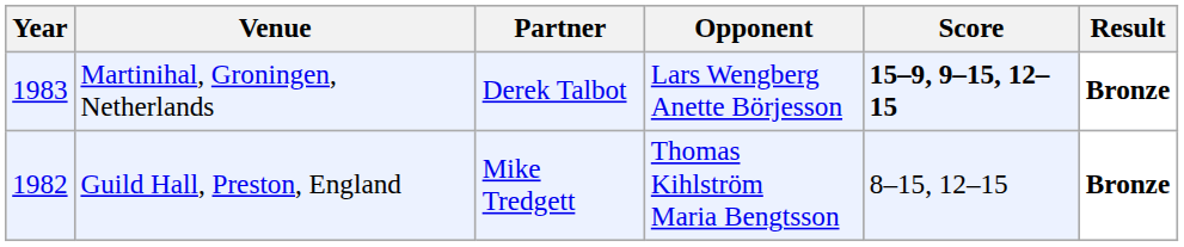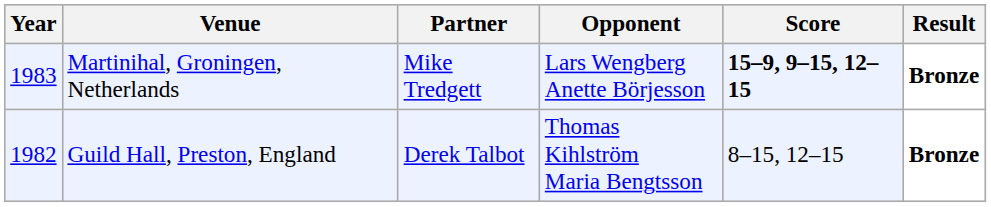 <table class="sortable wikitable" style="font-size: 90%;">
 <tr>
 <th>Year</th>
 <th>Venue</th>
 <th>Partner</th>
 <th>Opponent</th>
 <th>Score</th>
 <th>Result</th>
 </tr>
 <tr style="background:#ECF2FF">
 <td align="center"><a href='#'>1983</a></td>
 <td align="left"><a href='#'>Martinihal</a>, <a href='#'>Groningen</a>, Netherlands</td>
-<td align="left"> <a href='#'>Derek Talbot</a></td>
+<td align="left"> <a href='#'>Mike Tredgett</a></td>
 <td align="left"> <a href='#'>Lars Wengberg</a><br> <a href='#'>Anette Börjesson</a></td>
 <td align="left"><strong>15–9, 9–15, 12–15</strong></td>
 <td style="text-align:left; background: white"> <strong>Bronze</strong></td>
 </tr>
 <tr style="background:#ECF2FF">
 <td align="center"><a href='#'>1982</a></td>
 <td align="left"><a href='#'>Guild Hall</a>, <a href='#'>Preston</a>, England</td>
-<td align="left"> <a href='#'>Mike Tredgett</a></td>
+<td align="left"> <a href='#'>Derek Talbot</a></td>
 <td align="left"> <a href='#'>Thomas Kihlström</a><br> <a href='#'>Maria Bengtsson</a></td>
 <td align="left">8–15, 12–15</td>
 <td style="text-align:left; background: white"> <strong>Bronze</strong></td>
 </tr>
 </table>
